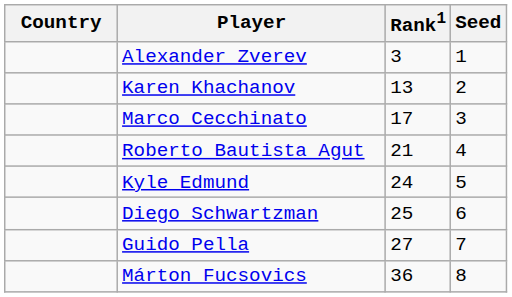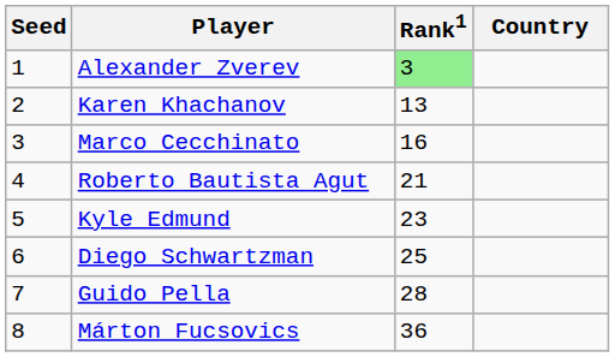 <table class=wikitable>
 <tr>
-<th width="70">Country</th>
+<th>Seed</th>
 <th width="175">Player</th>
 <th>Rank<sup>1</sup></th>
-<th>Seed</th>
+<th width="70">Country</th>
 </tr>
 <tr>
+<td>1</td>
+<td><a href='#'>Alexander Zverev</a></td>
+<td style="background: lightgreen;">3</td>
 <td></td>
-<td><a href='#'>Alexander Zverev</a></td>
-<td>3</td>
-<td>1</td>
 </tr>
 <tr>
-<td></td>
+<td>2</td>
 <td><a href='#'>Karen Khachanov</a></td>
 <td>13</td>
-<td>2</td>
+<td></td>
 </tr>
 <tr>
+<td>3</td>
+<td><a href='#'>Marco Cecchinato</a></td>
+<td>16</td>
 <td></td>
-<td><a href='#'>Marco Cecchinato</a></td>
-<td>17</td>
-<td>3</td>
 </tr>
 <tr>
-<td></td>
+<td>4</td>
 <td><a href='#'>Roberto Bautista Agut</a></td>
 <td>21</td>
-<td>4</td>
+<td></td>
 </tr>
 <tr>
+<td>5</td>
+<td><a href='#'>Kyle Edmund</a></td>
+<td>23</td>
 <td></td>
-<td><a href='#'>Kyle Edmund</a></td>
-<td>24</td>
-<td>5</td>
 </tr>
 <tr>
-<td></td>
+<td>6</td>
 <td><a href='#'>Diego Schwartzman</a></td>
 <td>25</td>
-<td>6</td>
+<td></td>
 </tr>
 <tr>
+<td>7</td>
+<td><a href='#'>Guido Pella</a></td>
+<td>28</td>
 <td></td>
-<td><a href='#'>Guido Pella</a></td>
-<td>27</td>
-<td>7</td>
 </tr>
 <tr>
-<td></td>
+<td>8</td>
 <td><a href='#'>Márton Fucsovics</a></td>
 <td>36</td>
-<td>8</td>
+<td></td>
 </tr>
 </table>
